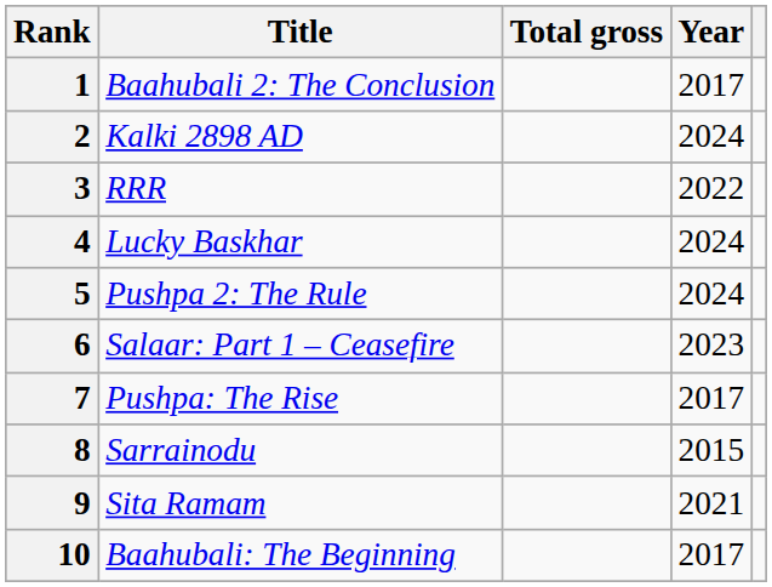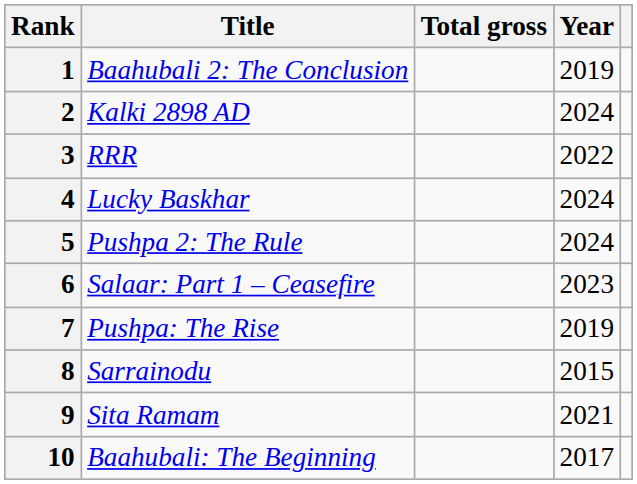 <table class="wikitable sortable plainrowheaders">
 <tr>
 <th scope="col">Rank</th>
 <th scope="col">Title</th>
 <th scope="col">Total gross</th>
 <th scope="col">Year</th>
 <th scope="col" class="unsortable"></th>
 </tr>
 <tr>
 <th scope="row" style=text-align:right>1</th>
 <td><em><a href='#'>Baahubali 2: The Conclusion</a></em></td>
 <td align="right"></td>
-<td align="center">2017</td>
+<td align="center">2019</td>
 <td align="center"></td>
 </tr>
 <tr>
 <th scope="row" style=text-align:right>2</th>
 <td><em><a href='#'>Kalki 2898 AD</a></em></td>
 <td align="right"></td>
 <td align="center">2024</td>
 <td align="center"></td>
 </tr>
 <tr>
 <th scope="row" style=text-align:right>3</th>
 <td><em><a href='#'>RRR</a></em></td>
 <td align="right"></td>
 <td align="center">2022</td>
 <td align="center"></td>
 </tr>
 <tr>
 <th scope="row" style=text-align:right>4</th>
 <td><em><a href='#'>Lucky Baskhar</a></em></td>
 <td align="right"></td>
 <td align="center">2024</td>
 <td align="center"></td>
 </tr>
 <tr>
 <th scope="row" style="text-align:right">5</th>
 <td><em><a href='#'>Pushpa 2: The Rule</a></em></td>
 <td align="right"></td>
 <td align="center">2024</td>
 <td align="center"></td>
 </tr>
 <tr>
 <th scope="row" style="text-align:right">6</th>
 <td><em><a href='#'>Salaar: Part 1 – Ceasefire</a></em></td>
 <td align="right"></td>
 <td align="center">2023</td>
 <td align="center"></td>
 </tr>
 <tr>
 <th scope="row" style=text-align:right>7</th>
 <td><em><a href='#'>Pushpa: The Rise</a></em></td>
 <td align="right"></td>
-<td align="center">2017</td>
+<td align="center">2019</td>
 <td align="center"></td>
 </tr>
 <tr>
 <th scope="row" style=text-align:right>8</th>
 <td><em><a href='#'>Sarrainodu</a></em></td>
 <td align="right"></td>
 <td align="center">2015</td>
 <td align="center"></td>
 </tr>
 <tr>
 <th scope="row" style=text-align:right>9</th>
 <td><em><a href='#'>Sita Ramam</a></em></td>
 <td align="right"></td>
 <td align="center">2021</td>
 <td align="center"></td>
 </tr>
 <tr>
 <th scope="row" style=text-align:right>10</th>
 <td><em><a href='#'>Baahubali: The Beginning</a></em></td>
 <td align="right"></td>
 <td align="center">2017</td>
 <td align="center"></td>
 </tr>
 </table>
